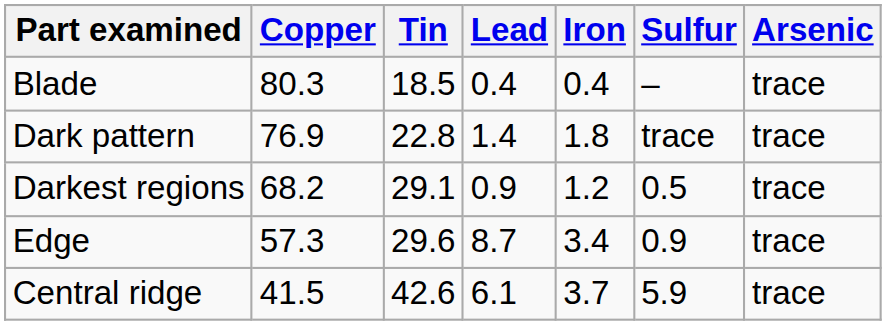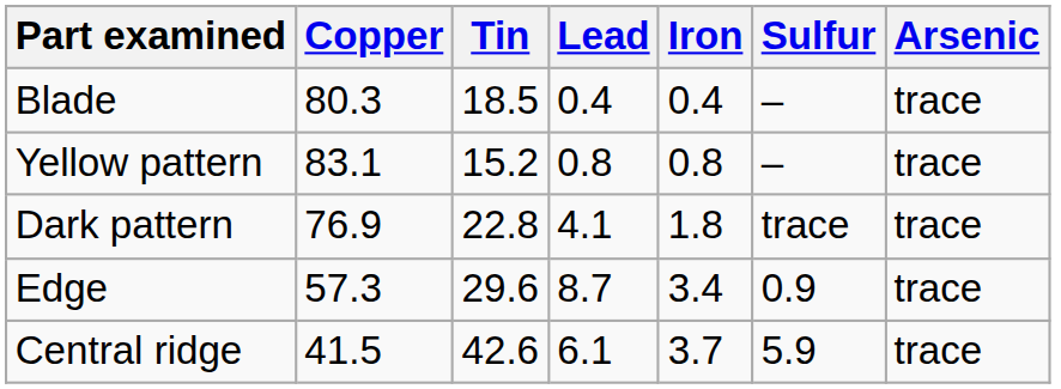 <table class="wikitable">
 <tr>
 <th>Part examined</th>
 <th><a href='#'>Copper</a></th>
 <th><a href='#'>Tin</a></th>
 <th><a href='#'>Lead</a></th>
 <th><a href='#'>Iron</a></th>
 <th><a href='#'>Sulfur</a></th>
 <th><a href='#'>Arsenic</a></th>
 </tr>
 <tr>
 <td>Blade</td>
 <td>80.3</td>
 <td>18.5</td>
 <td>0.4</td>
 <td>0.4</td>
 <td>–</td>
 <td>trace</td>
 </tr>
 <tr>
+<td>Yellow pattern</td>
+<td>83.1</td>
+<td>15.2</td>
+<td>0.8</td>
+<td>0.8</td>
+<td>–</td>
+<td>trace</td>
+</tr>
+<tr>
 <td>Dark pattern</td>
 <td>76.9</td>
 <td>22.8</td>
-<td>1.4</td>
+<td>4.1</td>
 <td>1.8</td>
 <td>trace</td>
-<td>trace</td>
-</tr>
-<tr>
-<td>Darkest regions</td>
-<td>68.2</td>
-<td>29.1</td>
-<td>0.9</td>
-<td>1.2</td>
-<td>0.5</td>
 <td>trace</td>
 </tr>
 <tr>
 <td>Edge</td>
 <td>57.3</td>
 <td>29.6</td>
 <td>8.7</td>
 <td>3.4</td>
 <td>0.9</td>
 <td>trace</td>
 </tr>
 <tr>
 <td>Central ridge</td>
 <td>41.5</td>
 <td>42.6</td>
 <td>6.1</td>
 <td>3.7</td>
 <td>5.9</td>
 <td>trace</td>
 </tr>
 </table>
